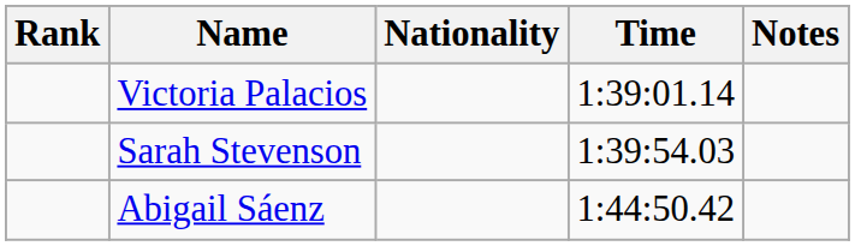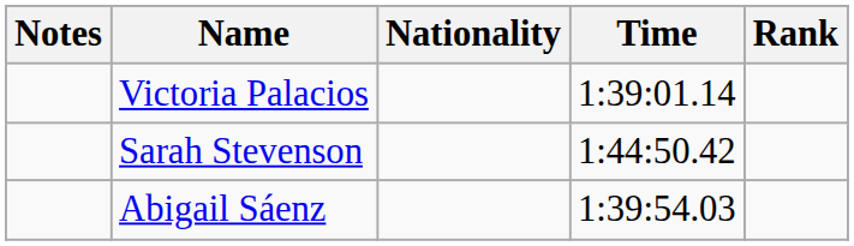 <table class="wikitable sortable" style="text-align:center">
 <tr>
-<th>Rank</th>
+<th>Notes</th>
 <th>Name</th>
 <th>Nationality</th>
 <th>Time</th>
-<th>Notes</th>
+<th>Rank</th>
 </tr>
 <tr>
-<td align=center></td>
+<td></td>
 <td align=left><a href='#'>Victoria Palacios</a></td>
 <td align=left></td>
 <td>1:39:01.14</td>
-<td></td>
+<td align=center></td>
 </tr>
 <tr>
-<td align=center></td>
+<td></td>
 <td align=left><a href='#'>Sarah Stevenson</a></td>
 <td align=left></td>
-<td>1:39:54.03</td>
-<td></td>
+<td>1:44:50.42</td>
+<td align=center></td>
 </tr>
 <tr>
-<td align=center></td>
+<td></td>
 <td align=left><a href='#'>Abigail Sáenz</a></td>
 <td align=left></td>
-<td>1:44:50.42</td>
-<td></td>
+<td>1:39:54.03</td>
+<td align=center></td>
 </tr>
 </table>
